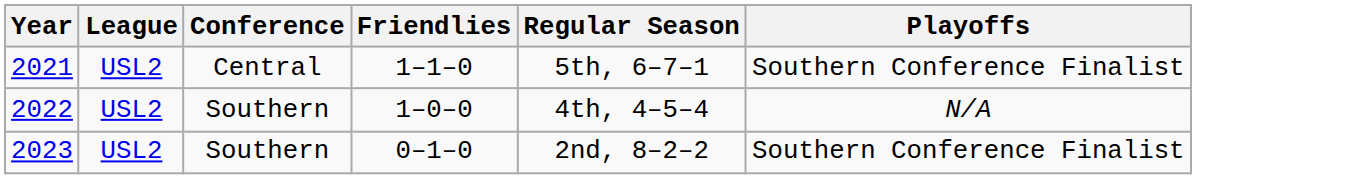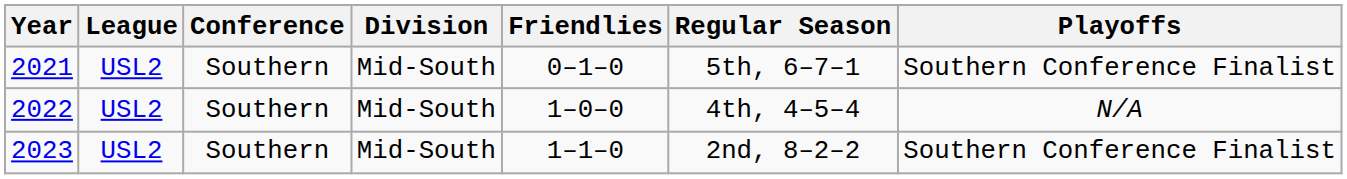 <table class="wikitable" style="text-align:center">
 <tr>
 <th>Year</th>
 <th>League</th>
 <th>Conference</th>
+<th>Division</th>
 <th>Friendlies</th>
 <th>Regular Season</th>
 <th>Playoffs</th>
 </tr>
 <tr>
 <td><a href='#'>2021</a></td>
 <td><a href='#'>USL2</a></td>
-<td>Central</td>
-<td>1–1–0</td>
+<td>Southern</td>
+<td>Mid-South</td>
+<td>0–1–0</td>
 <td>5th, 6–7–1</td>
 <td>Southern Conference Finalist</td>
 </tr>
 <tr>
 <td><a href='#'>2022</a></td>
 <td><a href='#'>USL2</a></td>
 <td>Southern</td>
+<td>Mid-South</td>
 <td>1–0–0</td>
 <td>4th, 4–5–4</td>
 <td><em>N/A</em></td>
 </tr>
 <tr>
 <td><a href='#'>2023</a></td>
 <td><a href='#'>USL2</a></td>
 <td>Southern</td>
-<td>0–1–0</td>
+<td>Mid-South</td>
+<td>1–1–0</td>
 <td>2nd, 8–2–2</td>
 <td>Southern Conference Finalist</td>
 </tr>
 </table>
